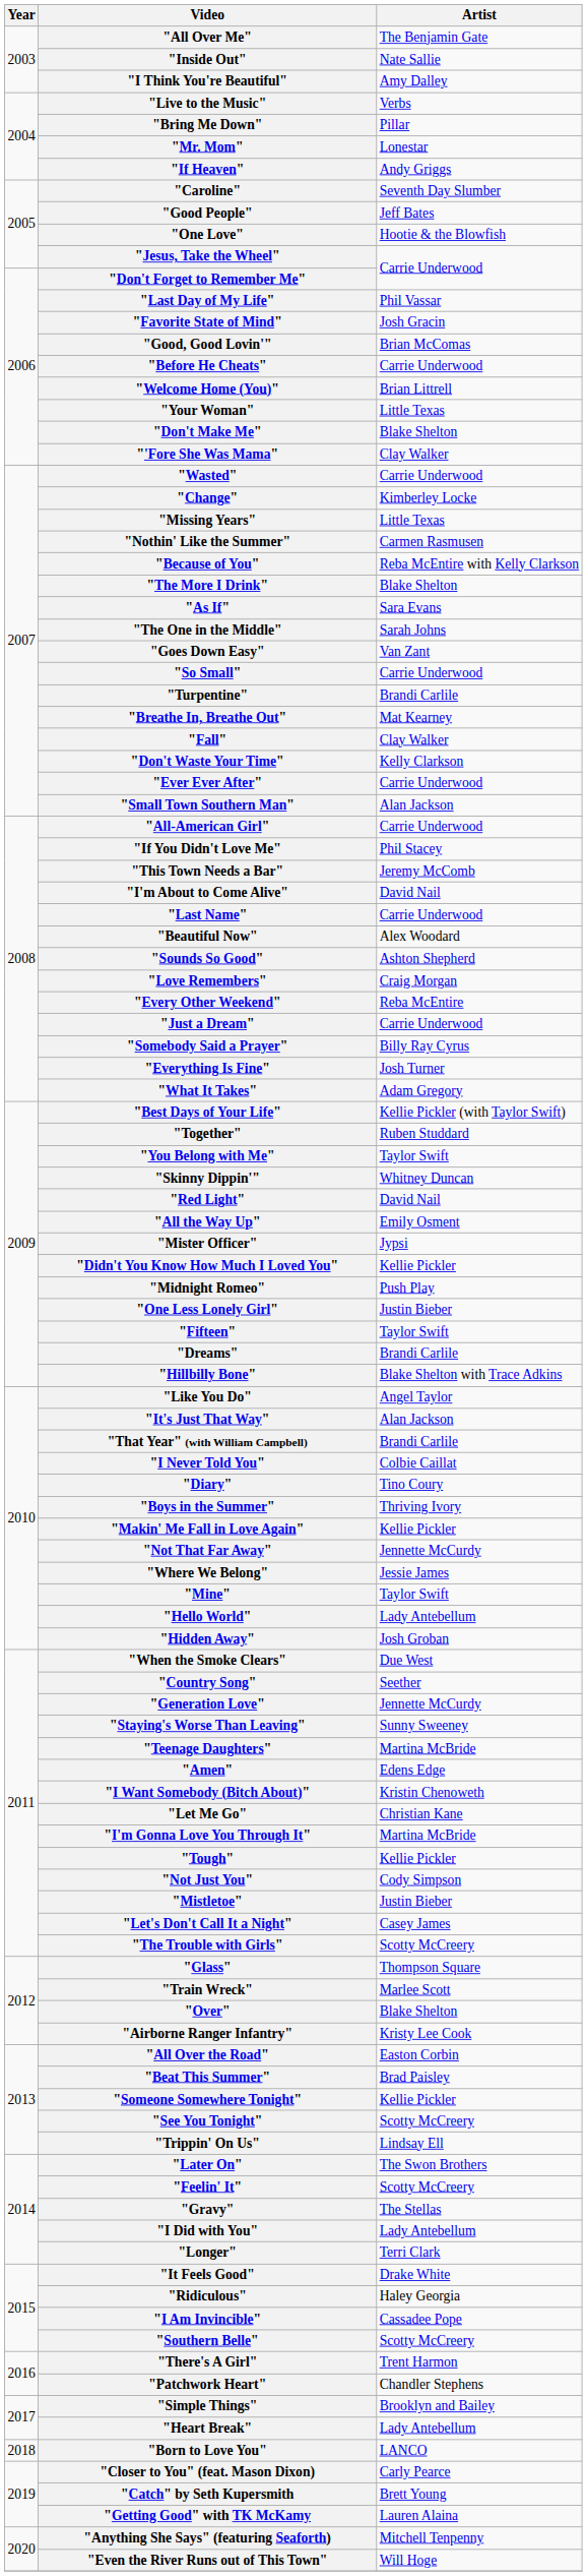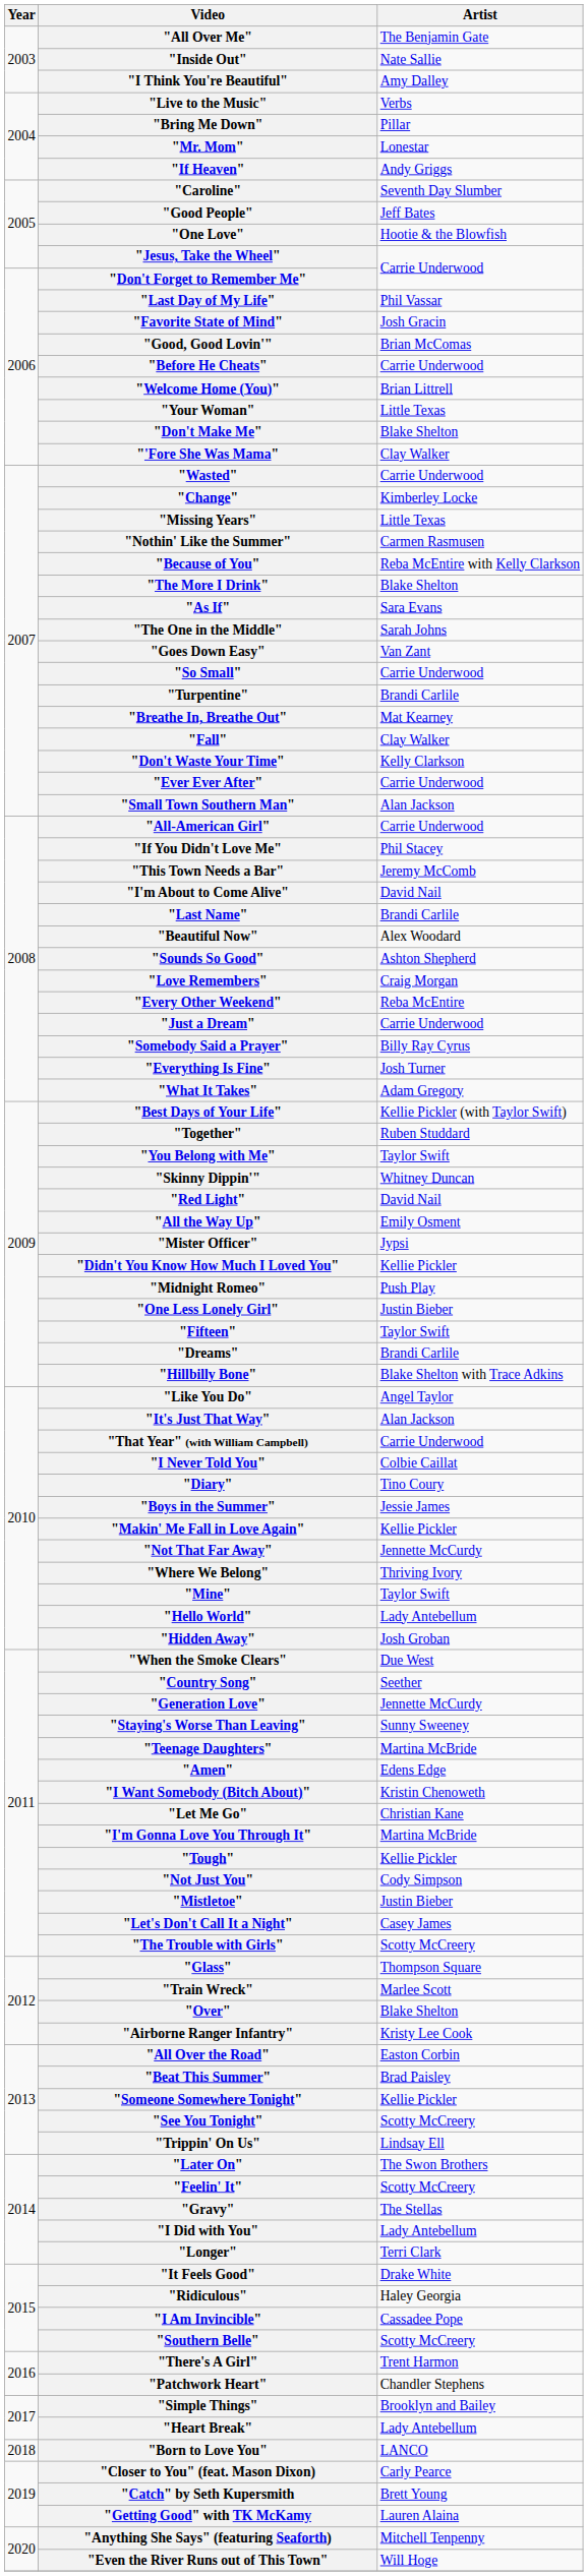 <table class="wikitable sortable plainrowheaders">
 <tr>
 <th>Year</th>
 <th style="width:24em;">Video</th>
 <th>Artist</th>
 </tr>
 <tr>
 <td rowspan="3">2003</td>
 <th scope="row">"All Over Me"</th>
 <td><a href='#'>The Benjamin Gate</a></td>
 </tr>
 <tr>
 <th scope="row">"Inside Out"</th>
 <td><a href='#'>Nate Sallie</a></td>
 </tr>
 <tr>
 <th scope="row">"I Think You're Beautiful"</th>
 <td><a href='#'>Amy Dalley</a></td>
 </tr>
 <tr>
 <td rowspan="4">2004</td>
 <th scope="row">"Live to the Music"</th>
 <td><a href='#'>Verbs</a></td>
 </tr>
 <tr>
 <th scope="row">"Bring Me Down"</th>
 <td><a href='#'>Pillar</a></td>
 </tr>
 <tr>
 <th scope="row">"<a href='#'>Mr. Mom</a>"</th>
 <td><a href='#'>Lonestar</a></td>
 </tr>
 <tr>
 <th scope="row">"<a href='#'>If Heaven</a>"</th>
 <td><a href='#'>Andy Griggs</a></td>
 </tr>
 <tr>
 <td rowspan="4">2005</td>
 <th scope="row">"Caroline"</th>
 <td><a href='#'>Seventh Day Slumber</a></td>
 </tr>
 <tr>
 <th scope="row">"Good People"</th>
 <td><a href='#'>Jeff Bates</a></td>
 </tr>
 <tr>
 <th scope="row">"One Love"</th>
 <td><a href='#'>Hootie & the Blowfish</a></td>
 </tr>
 <tr>
 <th scope="row">"<a href='#'>Jesus, Take the Wheel</a>"</th>
 <td rowspan="2"><a href='#'>Carrie Underwood</a></td>
 </tr>
 <tr>
 <td rowspan="9">2006</td>
 <th scope="row">"<a href='#'>Don't Forget to Remember Me</a>"</th>
 </tr>
 <tr>
 <th scope="row">"<a href='#'>Last Day of My Life</a>"</th>
 <td><a href='#'>Phil Vassar</a></td>
 </tr>
 <tr>
 <th scope="row">"<a href='#'>Favorite State of Mind</a>"</th>
 <td><a href='#'>Josh Gracin</a></td>
 </tr>
 <tr>
 <th scope="row">"Good, Good Lovin'"</th>
 <td><a href='#'>Brian McComas</a></td>
 </tr>
 <tr>
 <th scope="row">"<a href='#'>Before He Cheats</a>"</th>
 <td><a href='#'>Carrie Underwood</a></td>
 </tr>
 <tr>
 <th scope="row">"<a href='#'>Welcome Home (You)</a>"</th>
 <td><a href='#'>Brian Littrell</a></td>
 </tr>
 <tr>
 <th scope="row">"Your Woman"</th>
 <td><a href='#'>Little Texas</a></td>
 </tr>
 <tr>
 <th scope="row">"<a href='#'>Don't Make Me</a>"</th>
 <td><a href='#'>Blake Shelton</a></td>
 </tr>
 <tr>
 <th scope="row">"<a href='#'>'Fore She Was Mama</a>"</th>
 <td><a href='#'>Clay Walker</a></td>
 </tr>
 <tr>
 <td rowspan="16">2007</td>
 <th scope="row">"<a href='#'>Wasted</a>"</th>
 <td><a href='#'>Carrie Underwood</a></td>
 </tr>
 <tr>
 <th scope="row">"<a href='#'>Change</a>"</th>
 <td><a href='#'>Kimberley Locke</a></td>
 </tr>
 <tr>
 <th scope="row">"Missing Years"</th>
 <td><a href='#'>Little Texas</a></td>
 </tr>
 <tr>
 <th scope="row">"Nothin' Like the Summer"</th>
 <td><a href='#'>Carmen Rasmusen</a></td>
 </tr>
 <tr>
 <th scope="row">"<a href='#'>Because of You</a>"</th>
 <td><a href='#'>Reba McEntire</a> with <a href='#'>Kelly Clarkson</a></td>
 </tr>
 <tr>
 <th scope="row">"<a href='#'>The More I Drink</a>"</th>
 <td><a href='#'>Blake Shelton</a></td>
 </tr>
 <tr>
 <th scope="row">"<a href='#'>As If</a>"</th>
 <td><a href='#'>Sara Evans</a></td>
 </tr>
 <tr>
 <th scope="row">"The One in the Middle"</th>
 <td><a href='#'>Sarah Johns</a></td>
 </tr>
 <tr>
 <th scope="row">"Goes Down Easy"</th>
 <td><a href='#'>Van Zant</a></td>
 </tr>
 <tr>
 <th scope="row">"<a href='#'>So Small</a>"</th>
 <td><a href='#'>Carrie Underwood</a></td>
 </tr>
 <tr>
 <th scope="row">"Turpentine"</th>
 <td><a href='#'>Brandi Carlile</a></td>
 </tr>
 <tr>
 <th scope="row">"<a href='#'>Breathe In, Breathe Out</a>"</th>
 <td><a href='#'>Mat Kearney</a></td>
 </tr>
 <tr>
 <th scope="row">"<a href='#'>Fall</a>"</th>
 <td><a href='#'>Clay Walker</a></td>
 </tr>
 <tr>
 <th scope="row">"<a href='#'>Don't Waste Your Time</a>"</th>
 <td><a href='#'>Kelly Clarkson</a></td>
 </tr>
 <tr>
 <th scope="row">"<a href='#'>Ever Ever After</a>"</th>
 <td><a href='#'>Carrie Underwood</a></td>
 </tr>
 <tr>
 <th scope="row">"<a href='#'>Small Town Southern Man</a>"</th>
 <td><a href='#'>Alan Jackson</a></td>
 </tr>
 <tr>
 <td rowspan="13">2008</td>
 <th scope="row">"<a href='#'>All-American Girl</a>"</th>
 <td><a href='#'>Carrie Underwood</a></td>
 </tr>
 <tr>
 <th scope="row">"If You Didn't Love Me"</th>
 <td><a href='#'>Phil Stacey</a></td>
 </tr>
 <tr>
 <th scope="row">"This Town Needs a Bar"</th>
 <td><a href='#'>Jeremy McComb</a></td>
 </tr>
 <tr>
 <th scope="row">"I'm About to Come Alive"</th>
 <td><a href='#'>David Nail</a></td>
 </tr>
 <tr>
 <th scope="row">"<a href='#'>Last Name</a>"</th>
-<td><a href='#'>Carrie Underwood</a></td>
+<td><a href='#'>Brandi Carlile</a></td>
 </tr>
 <tr>
 <th scope="row">"Beautiful Now"</th>
 <td>Alex Woodard</td>
 </tr>
 <tr>
 <th scope="row">"<a href='#'>Sounds So Good</a>"</th>
 <td><a href='#'>Ashton Shepherd</a></td>
 </tr>
 <tr>
 <th scope="row">"<a href='#'>Love Remembers</a>"</th>
 <td><a href='#'>Craig Morgan</a></td>
 </tr>
 <tr>
 <th scope="row">"<a href='#'>Every Other Weekend</a>"</th>
 <td><a href='#'>Reba McEntire</a></td>
 </tr>
 <tr>
 <th scope="row">"<a href='#'>Just a Dream</a>"</th>
 <td><a href='#'>Carrie Underwood</a></td>
 </tr>
 <tr>
 <th scope="row">"<a href='#'>Somebody Said a Prayer</a>"</th>
 <td><a href='#'>Billy Ray Cyrus</a></td>
 </tr>
 <tr>
 <th scope="row">"<a href='#'>Everything Is Fine</a>"</th>
 <td><a href='#'>Josh Turner</a></td>
 </tr>
 <tr>
 <th scope="row">"<a href='#'>What It Takes</a>"</th>
 <td><a href='#'>Adam Gregory</a></td>
 </tr>
 <tr>
 <td rowspan="13">2009</td>
 <th scope="row">"<a href='#'>Best Days of Your Life</a>"</th>
 <td><a href='#'>Kellie Pickler</a> (with <a href='#'>Taylor Swift</a>)</td>
 </tr>
 <tr>
 <th scope="row">"Together"</th>
 <td><a href='#'>Ruben Studdard</a></td>
 </tr>
 <tr>
 <th scope="row">"<a href='#'>You Belong with Me</a>"</th>
 <td><a href='#'>Taylor Swift</a></td>
 </tr>
 <tr>
 <th scope="row">"Skinny Dippin'"</th>
 <td><a href='#'>Whitney Duncan</a></td>
 </tr>
 <tr>
 <th scope="row">"<a href='#'>Red Light</a>"</th>
 <td><a href='#'>David Nail</a></td>
 </tr>
 <tr>
 <th scope="row">"<a href='#'>All the Way Up</a>"</th>
 <td><a href='#'>Emily Osment</a></td>
 </tr>
 <tr>
 <th scope="row">"Mister Officer"</th>
 <td><a href='#'>Jypsi</a></td>
 </tr>
 <tr>
 <th scope="row">"<a href='#'>Didn't You Know How Much I Loved You</a>"</th>
 <td><a href='#'>Kellie Pickler</a></td>
 </tr>
 <tr>
 <th scope="row">"Midnight Romeo"</th>
 <td><a href='#'>Push Play</a></td>
 </tr>
 <tr>
 <th scope="row">"<a href='#'>One Less Lonely Girl</a>"</th>
 <td><a href='#'>Justin Bieber</a></td>
 </tr>
 <tr>
 <th scope="row">"<a href='#'>Fifteen</a>"</th>
 <td><a href='#'>Taylor Swift</a></td>
 </tr>
 <tr>
 <th scope="row">"Dreams"</th>
 <td><a href='#'>Brandi Carlile</a></td>
 </tr>
 <tr>
 <th scope="row">"<a href='#'>Hillbilly Bone</a>"</th>
 <td><a href='#'>Blake Shelton</a> with <a href='#'>Trace Adkins</a></td>
 </tr>
 <tr>
 <td rowspan="12">2010</td>
 <th scope="row">"Like You Do"</th>
 <td><a href='#'>Angel Taylor</a></td>
 </tr>
 <tr>
 <th scope="row">"<a href='#'>It's Just That Way</a>"</th>
 <td><a href='#'>Alan Jackson</a></td>
 </tr>
 <tr>
 <th scope="row">"That Year" <small>(with William Campbell)</small></th>
-<td><a href='#'>Brandi Carlile</a></td>
+<td><a href='#'>Carrie Underwood</a></td>
 </tr>
 <tr>
 <th scope="row">"<a href='#'>I Never Told You</a>"</th>
 <td><a href='#'>Colbie Caillat</a></td>
 </tr>
 <tr>
 <th scope="row">"<a href='#'>Diary</a>"</th>
 <td><a href='#'>Tino Coury</a></td>
 </tr>
 <tr>
 <th scope="row">"<a href='#'>Boys in the Summer</a>"</th>
-<td><a href='#'>Thriving Ivory</a></td>
+<td><a href='#'>Jessie James</a></td>
 </tr>
 <tr>
 <th scope="row">"<a href='#'>Makin' Me Fall in Love Again</a>"</th>
 <td><a href='#'>Kellie Pickler</a></td>
 </tr>
 <tr>
 <th scope="row">"<a href='#'>Not That Far Away</a>"</th>
 <td><a href='#'>Jennette McCurdy</a></td>
 </tr>
 <tr>
 <th scope="row">"Where We Belong"</th>
-<td><a href='#'>Jessie James</a></td>
+<td><a href='#'>Thriving Ivory</a></td>
 </tr>
 <tr>
 <th scope="row">"<a href='#'>Mine</a>"</th>
 <td><a href='#'>Taylor Swift</a></td>
 </tr>
 <tr>
 <th scope="row">"<a href='#'>Hello World</a>"</th>
 <td><a href='#'>Lady Antebellum</a></td>
 </tr>
 <tr>
 <th scope="row">"<a href='#'>Hidden Away</a>"</th>
 <td><a href='#'>Josh Groban</a></td>
 </tr>
 <tr>
 <td rowspan="14">2011</td>
 <th scope="row">"When the Smoke Clears"</th>
 <td><a href='#'>Due West</a></td>
 </tr>
 <tr>
 <th scope="row">"<a href='#'>Country Song</a>"</th>
 <td><a href='#'>Seether</a></td>
 </tr>
 <tr>
 <th scope="row">"<a href='#'>Generation Love</a>"</th>
 <td><a href='#'>Jennette McCurdy</a></td>
 </tr>
 <tr>
 <th scope="row">"<a href='#'>Staying's Worse Than Leaving</a>"</th>
 <td><a href='#'>Sunny Sweeney</a></td>
 </tr>
 <tr>
 <th scope="row">"<a href='#'>Teenage Daughters</a>"</th>
 <td><a href='#'>Martina McBride</a></td>
 </tr>
 <tr>
 <th scope="row">"<a href='#'>Amen</a>"</th>
 <td><a href='#'>Edens Edge</a></td>
 </tr>
 <tr>
 <th scope="row">"<a href='#'>I Want Somebody (Bitch About)</a>"</th>
 <td><a href='#'>Kristin Chenoweth</a></td>
 </tr>
 <tr>
 <th scope="row">"Let Me Go"</th>
 <td><a href='#'>Christian Kane</a></td>
 </tr>
 <tr>
 <th scope="row">"<a href='#'>I'm Gonna Love You Through It</a>"</th>
 <td><a href='#'>Martina McBride</a></td>
 </tr>
 <tr>
 <th scope="row">"<a href='#'>Tough</a>"</th>
 <td><a href='#'>Kellie Pickler</a></td>
 </tr>
 <tr>
 <th scope="row">"<a href='#'>Not Just You</a>"</th>
 <td><a href='#'>Cody Simpson</a></td>
 </tr>
 <tr>
 <th scope="row">"<a href='#'>Mistletoe</a>"</th>
 <td><a href='#'>Justin Bieber</a></td>
 </tr>
 <tr>
 <th scope="row">"<a href='#'>Let's Don't Call It a Night</a>"</th>
 <td><a href='#'>Casey James</a></td>
 </tr>
 <tr>
 <th scope="row">"<a href='#'>The Trouble with Girls</a>"</th>
 <td><a href='#'>Scotty McCreery</a></td>
 </tr>
 <tr>
 <td rowspan="4">2012</td>
 <th scope="row">"<a href='#'>Glass</a>"</th>
 <td><a href='#'>Thompson Square</a></td>
 </tr>
 <tr>
 <th scope="row">"Train Wreck"</th>
 <td><a href='#'>Marlee Scott</a></td>
 </tr>
 <tr>
 <th scope="row">"<a href='#'>Over</a>"</th>
 <td><a href='#'>Blake Shelton</a></td>
 </tr>
 <tr>
 <th scope="row">"Airborne Ranger Infantry"</th>
 <td><a href='#'>Kristy Lee Cook</a></td>
 </tr>
 <tr>
 <td rowspan="5">2013</td>
 <th scope="row">"<a href='#'>All Over the Road</a>"</th>
 <td><a href='#'>Easton Corbin</a></td>
 </tr>
 <tr>
 <th scope="row">"<a href='#'>Beat This Summer</a>"</th>
 <td><a href='#'>Brad Paisley</a></td>
 </tr>
 <tr>
 <th scope="row">"<a href='#'>Someone Somewhere Tonight</a>"</th>
 <td><a href='#'>Kellie Pickler</a></td>
 </tr>
 <tr>
 <th scope="row">"<a href='#'>See You Tonight</a>"</th>
 <td><a href='#'>Scotty McCreery</a></td>
 </tr>
 <tr>
 <th scope="row">"Trippin' On Us"</th>
 <td><a href='#'>Lindsay Ell</a></td>
 </tr>
 <tr>
 <td rowspan="5">2014</td>
 <th scope="row">"<a href='#'>Later On</a>"</th>
 <td><a href='#'>The Swon Brothers</a></td>
 </tr>
 <tr>
 <th scope="row">"<a href='#'>Feelin' It</a>"</th>
 <td><a href='#'>Scotty McCreery</a></td>
 </tr>
 <tr>
 <th scope="row">"Gravy"</th>
 <td><a href='#'>The Stellas</a></td>
 </tr>
 <tr>
 <th scope="row">"I Did with You"</th>
 <td><a href='#'>Lady Antebellum</a></td>
 </tr>
 <tr>
 <th scope="row">"Longer"</th>
 <td><a href='#'>Terri Clark</a></td>
 </tr>
 <tr>
 <td rowspan="4">2015</td>
 <th scope="row">"It Feels Good"</th>
 <td><a href='#'>Drake White</a></td>
 </tr>
 <tr>
 <th scope="row">"Ridiculous"</th>
 <td>Haley Georgia</td>
 </tr>
 <tr>
 <th scope="row">"<a href='#'>I Am Invincible</a>"</th>
 <td><a href='#'>Cassadee Pope</a></td>
 </tr>
 <tr>
 <th scope="row">"<a href='#'>Southern Belle</a>"</th>
 <td><a href='#'>Scotty McCreery</a></td>
 </tr>
 <tr>
 <td rowspan="2">2016</td>
 <th scope="row">"There's A Girl"</th>
 <td><a href='#'>Trent Harmon</a></td>
 </tr>
 <tr>
 <th scope="row">"Patchwork Heart"</th>
 <td>Chandler Stephens</td>
 </tr>
 <tr>
 <td rowspan="2">2017</td>
 <th scope="row">"Simple Things"</th>
 <td><a href='#'>Brooklyn and Bailey</a></td>
 </tr>
 <tr>
 <th scope="row">"Heart Break"</th>
 <td><a href='#'>Lady Antebellum</a></td>
 </tr>
 <tr>
 <td>2018</td>
 <th scope="row">"Born to Love You"</th>
 <td><a href='#'>LANCO</a></td>
 </tr>
 <tr>
 <td rowspan="3">2019</td>
 <th scope="row">"Closer to You" (feat. Mason Dixon)</th>
 <td><a href='#'>Carly Pearce</a></td>
 </tr>
 <tr>
 <th scope="row">"<a href='#'>Catch</a>" by Seth Kupersmith</th>
 <td><a href='#'>Brett Young</a></td>
 </tr>
 <tr>
 <th scope="row">"<a href='#'>Getting Good</a>" with <a href='#'>TK McKamy</a></th>
 <td><a href='#'>Lauren Alaina</a></td>
 </tr>
 <tr>
 <td rowspan="2">2020</td>
 <th scope="row">"Anything She Says" (featuring <a href='#'>Seaforth</a>)</th>
 <td><a href='#'>Mitchell Tenpenny</a></td>
 </tr>
 <tr>
 <th ! scope="row">"Even the River Runs out of This Town"</th>
 <td><a href='#'>Will Hoge</a></td>
 </tr>
 <tr>
 </tr>
 </table>
